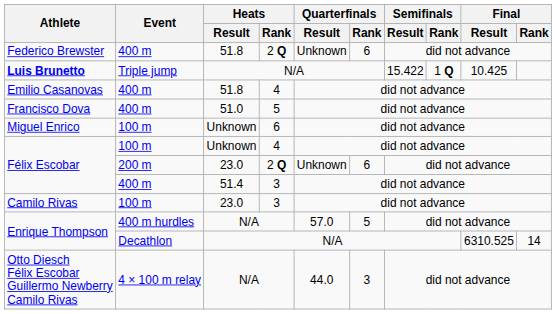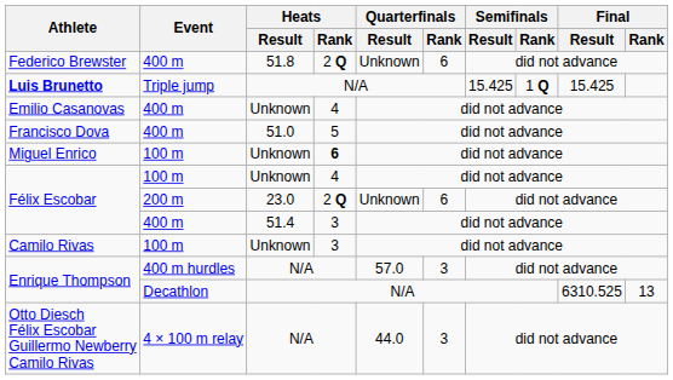 <table class=wikitable style="font-size:90%">
 <tr>
 <th rowspan=2>Athlete</th>
 <th rowspan=2>Event</th>
 <th colspan=2>Heats</th>
 <th colspan=2>Quarterfinals</th>
 <th colspan=2>Semifinals</th>
 <th colspan=2>Final</th>
 </tr>
 <tr>
 <th>Result</th>
 <th>Rank</th>
 <th>Result</th>
 <th>Rank</th>
 <th>Result</th>
 <th>Rank</th>
 <th>Result</th>
 <th>Rank</th>
 </tr>
 <tr>
 <td><a href='#'>Federico Brewster</a></td>
 <td><a href='#'>400 m</a></td>
 <td align=center>51.8</td>
 <td align=center>2 <strong>Q</strong></td>
 <td align=center>Unknown</td>
 <td align=center>6</td>
 <td align=center colspan=4>did not advance</td>
 </tr>
 <tr>
 <td><strong><a href='#'>Luis Brunetto</a></strong></td>
 <td><a href='#'>Triple jump</a></td>
 <td align=center colspan=4>N/A</td>
-<td align=center>15.422 </td>
+<td align=center>15.425 </td>
 <td align=center>1 <strong>Q</strong></td>
-<td align=center>10.425</td>
+<td align=center>15.425</td>
 <td align=center></td>
 </tr>
 <tr>
 <td><a href='#'>Emilio Casanovas</a></td>
 <td><a href='#'>400 m</a></td>
-<td align=center>51.8</td>
+<td align=center>Unknown</td>
 <td align=center>4</td>
 <td align=center colspan=6>did not advance</td>
 </tr>
 <tr>
 <td><a href='#'>Francisco Dova</a></td>
 <td><a href='#'>400 m</a></td>
 <td align=center>51.0</td>
 <td align=center>5</td>
 <td align=center colspan=6>did not advance</td>
 </tr>
 <tr>
 <td><a href='#'>Miguel Enrico</a></td>
 <td><a href='#'>100 m</a></td>
 <td align=center>Unknown</td>
-<td align=center>6</td>
+<td align=center><strong>6</strong></td>
 <td align=center colspan=6>did not advance</td>
 </tr>
 <tr>
 <td rowspan=3><a href='#'>Félix Escobar</a></td>
 <td><a href='#'>100 m</a></td>
 <td align=center>Unknown</td>
 <td align=center>4</td>
 <td align=center colspan=6>did not advance</td>
 </tr>
 <tr>
 <td><a href='#'>200 m</a></td>
 <td align=center>23.0</td>
 <td align=center>2 <strong>Q</strong></td>
 <td align=center>Unknown</td>
 <td align=center>6</td>
 <td align=center colspan=4>did not advance</td>
 </tr>
 <tr>
 <td><a href='#'>400 m</a></td>
 <td align=center>51.4</td>
 <td align=center>3</td>
 <td align=center colspan=6>did not advance</td>
 </tr>
 <tr>
 <td><a href='#'>Camilo Rivas</a></td>
 <td><a href='#'>100 m</a></td>
-<td align=center>23.0</td>
+<td align=center>Unknown</td>
 <td align=center>3</td>
 <td align=center colspan=6>did not advance</td>
 </tr>
 <tr>
 <td rowspan=2><a href='#'>Enrique Thompson</a></td>
 <td><a href='#'>400 m hurdles</a></td>
 <td align=center colspan=2>N/A</td>
 <td align=center>57.0</td>
-<td align=center>5</td>
+<td align=center>3</td>
 <td align=center colspan=4>did not advance</td>
 </tr>
 <tr>
 <td><a href='#'>Decathlon</a></td>
 <td align=center colspan=6>N/A</td>
 <td align=center>6310.525</td>
-<td align=center>14</td>
+<td align=center>13</td>
 </tr>
 <tr>
 <td><a href='#'>Otto Diesch</a> <br> <a href='#'>Félix Escobar</a> <br> <a href='#'>Guillermo Newberry</a> <br> <a href='#'>Camilo Rivas</a></td>
 <td><a href='#'>4 × 100 m relay</a></td>
 <td align=center colspan=2>N/A</td>
 <td align=center>44.0</td>
 <td align=center>3</td>
 <td align=center colspan=4>did not advance</td>
 </tr>
 </table>
